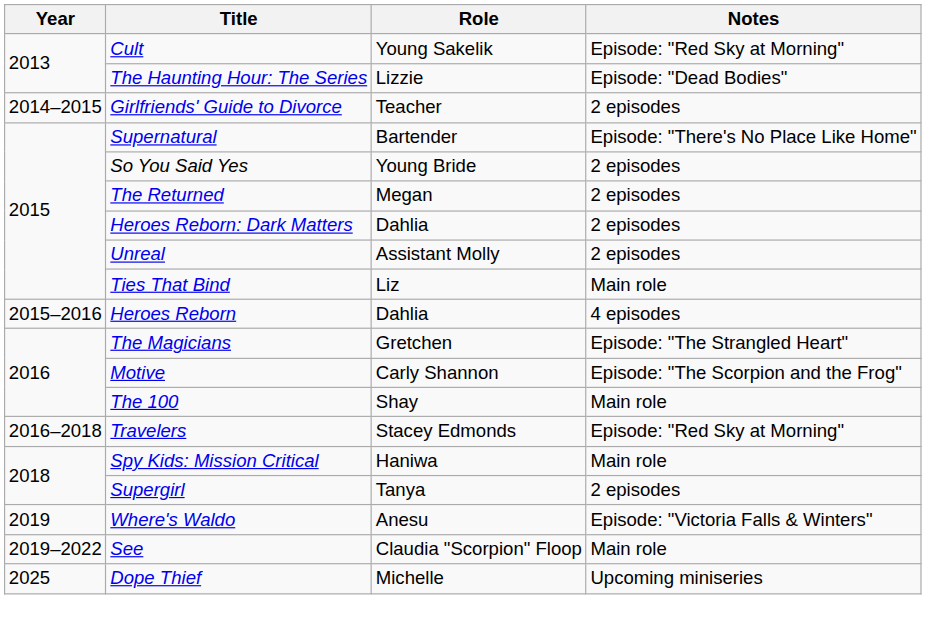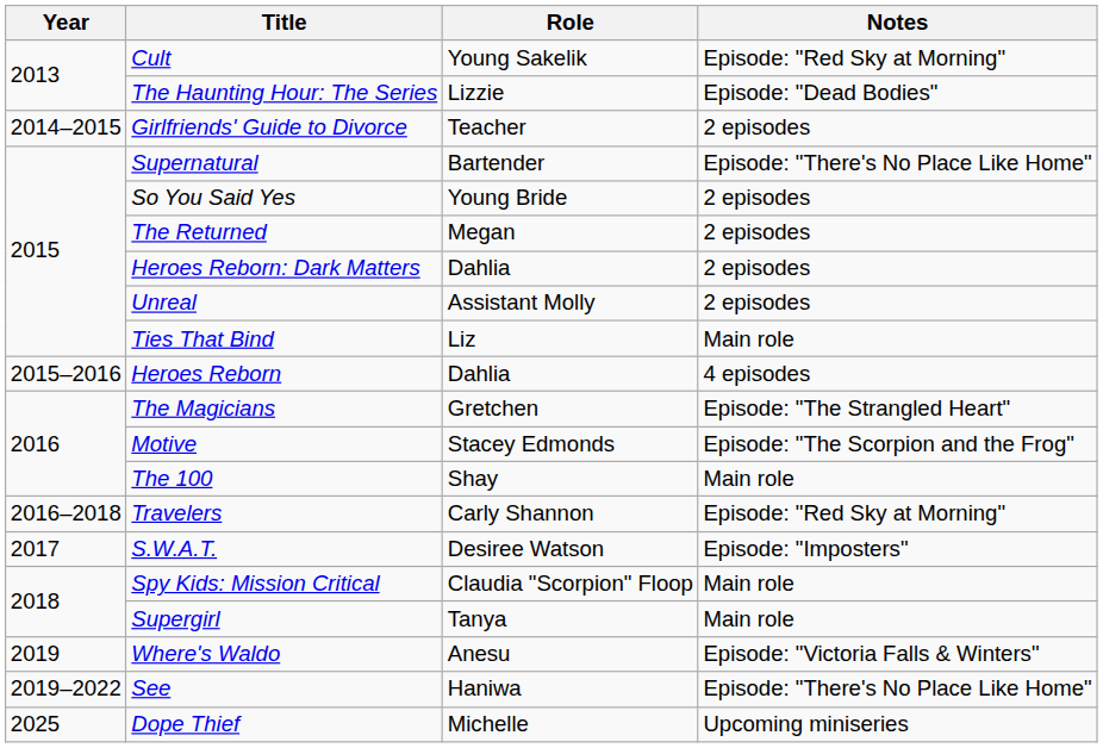 <table class="wikitable sortable">
 <tr>
 <th>Year</th>
 <th>Title</th>
 <th>Role</th>
 <th>Notes</th>
 </tr>
 <tr>
 <td rowspan="2">2013</td>
 <td><em><a href='#'>Cult</a></em></td>
 <td>Young Sakelik</td>
 <td>Episode: "Red Sky at Morning"</td>
 </tr>
 <tr>
 <td><em><a href='#'>The Haunting Hour: The Series</a></em></td>
 <td>Lizzie</td>
 <td>Episode: "Dead Bodies"</td>
 </tr>
 <tr>
 <td>2014–2015</td>
 <td><em><a href='#'>Girlfriends' Guide to Divorce</a></em></td>
 <td>Teacher</td>
 <td>2 episodes</td>
 </tr>
 <tr>
 <td rowspan="6">2015</td>
 <td><em><a href='#'>Supernatural</a></em></td>
 <td>Bartender</td>
 <td>Episode: "There's No Place Like Home"</td>
 </tr>
 <tr>
 <td><em>So You Said Yes</em></td>
 <td>Young Bride</td>
 <td>2 episodes</td>
 </tr>
 <tr>
 <td><em><a href='#'>The Returned</a></em></td>
 <td>Megan</td>
 <td>2 episodes</td>
 </tr>
 <tr>
 <td><em><a href='#'>Heroes Reborn: Dark Matters</a></em></td>
 <td>Dahlia</td>
 <td>2 episodes</td>
 </tr>
 <tr>
 <td><em><a href='#'>Unreal</a></em></td>
 <td>Assistant Molly</td>
 <td>2 episodes</td>
 </tr>
 <tr>
 <td><em><a href='#'>Ties That Bind</a></em></td>
 <td>Liz</td>
 <td>Main role</td>
 </tr>
 <tr>
 <td>2015–2016</td>
 <td><em><a href='#'>Heroes Reborn</a></em></td>
 <td>Dahlia</td>
 <td>4 episodes</td>
 </tr>
 <tr>
 <td rowspan="3">2016</td>
 <td><em><a href='#'>The Magicians</a></em></td>
 <td>Gretchen</td>
 <td>Episode: "The Strangled Heart"</td>
 </tr>
 <tr>
 <td><em><a href='#'>Motive</a></em></td>
-<td>Carly Shannon</td>
+<td>Stacey Edmonds</td>
 <td>Episode: "The Scorpion and the Frog"</td>
 </tr>
 <tr>
 <td><em><a href='#'>The 100</a></em></td>
 <td>Shay</td>
 <td>Main role</td>
 </tr>
 <tr>
 <td>2016–2018</td>
 <td><em><a href='#'>Travelers</a></em></td>
-<td>Stacey Edmonds</td>
+<td>Carly Shannon</td>
 <td>Episode: "Red Sky at Morning"</td>
+</tr>
+<tr>
+<td>2017</td>
+<td><em><a href='#'>S.W.A.T.</a></em></td>
+<td>Desiree Watson</td>
+<td>Episode: "Imposters"</td>
 </tr>
 <tr>
 <td rowspan="2">2018</td>
 <td><em><a href='#'>Spy Kids: Mission Critical</a></em></td>
-<td>Haniwa</td>
+<td>Claudia "Scorpion" Floop</td>
 <td>Main role</td>
 </tr>
 <tr>
 <td><em><a href='#'>Supergirl</a></em></td>
 <td>Tanya</td>
-<td>2 episodes</td>
+<td>Main role</td>
 </tr>
 <tr>
 <td>2019</td>
 <td><em><a href='#'>Where's Waldo</a></em></td>
 <td>Anesu</td>
 <td>Episode: "Victoria Falls & Winters"</td>
 </tr>
 <tr>
 <td>2019–2022</td>
 <td><em><a href='#'>See</a></em></td>
-<td>Claudia "Scorpion" Floop</td>
-<td>Main role</td>
+<td>Haniwa</td>
+<td>Episode: "There's No Place Like Home"</td>
 </tr>
 <tr>
 <td>2025</td>
 <td><em><a href='#'>Dope Thief</a></em></td>
 <td>Michelle</td>
 <td>Upcoming miniseries</td>
 </tr>
 </table>
